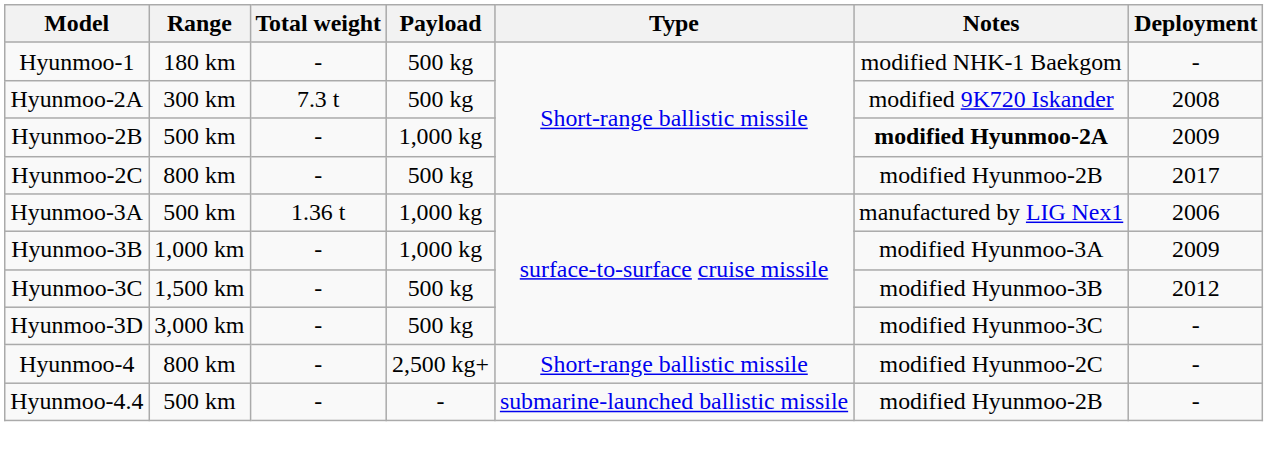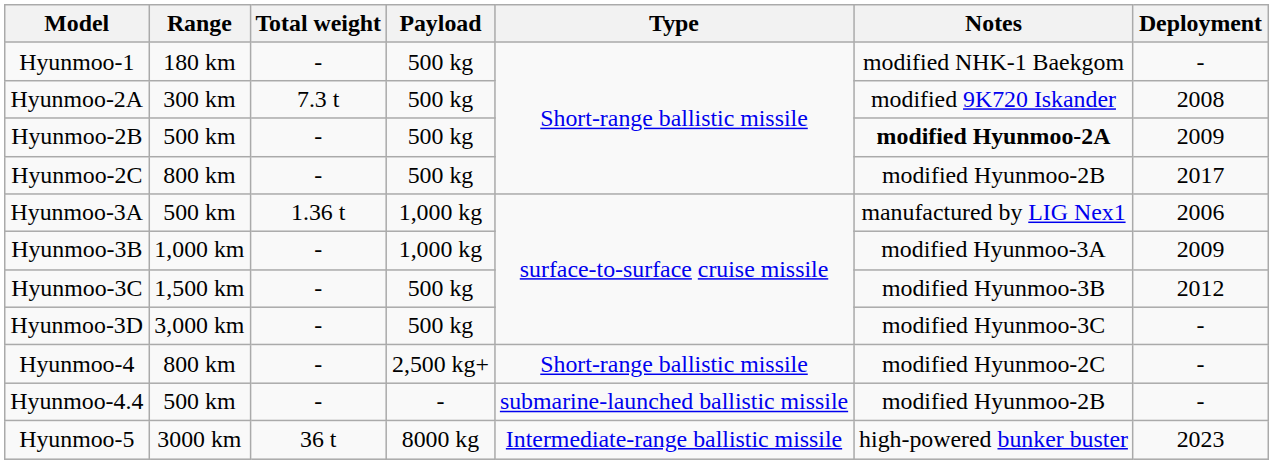 <table class="wikitable">
 <tr>
 <th>Model</th>
 <th>Range</th>
 <th>Total weight</th>
 <th>Payload</th>
 <th>Type</th>
 <th>Notes</th>
 <th>Deployment</th>
 </tr>
 <tr align="center">
 <td>Hyunmoo-1</td>
 <td>180 km</td>
 <td>-</td>
 <td>500 kg</td>
 <td rowspan="4"><a href='#'>Short-range ballistic missile</a></td>
 <td>modified NHK-1 Baekgom</td>
 <td>-</td>
 </tr>
 <tr align="center">
 <td>Hyunmoo-2A</td>
 <td>300 km</td>
 <td>7.3 t</td>
 <td>500 kg</td>
 <td>modified <a href='#'>9K720 Iskander</a></td>
 <td>2008</td>
 </tr>
 <tr align="center">
 <td>Hyunmoo-2B</td>
 <td>500 km</td>
 <td>-</td>
-<td>1,000 kg</td>
+<td>500 kg</td>
 <td><strong>modified Hyunmoo-2A</strong></td>
 <td>2009</td>
 </tr>
 <tr align="center">
 <td>Hyunmoo-2C</td>
 <td>800 km</td>
 <td>-</td>
 <td>500 kg</td>
 <td>modified Hyunmoo-2B</td>
 <td>2017</td>
 </tr>
 <tr align="center">
 <td>Hyunmoo-3A</td>
 <td>500 km</td>
 <td>1.36 t</td>
 <td>1,000 kg</td>
 <td rowspan="4"><a href='#'>surface-to-surface</a> <a href='#'>cruise missile</a></td>
 <td>manufactured by <a href='#'>LIG Nex1</a></td>
 <td>2006</td>
 </tr>
 <tr align="center">
 <td>Hyunmoo-3B</td>
 <td>1,000 km</td>
 <td>-</td>
 <td>1,000 kg</td>
 <td>modified Hyunmoo-3A</td>
 <td>2009</td>
 </tr>
 <tr align="center">
 <td>Hyunmoo-3C</td>
 <td>1,500 km</td>
 <td>-</td>
 <td>500 kg</td>
 <td>modified Hyunmoo-3B</td>
 <td>2012</td>
 </tr>
 <tr align="center">
 <td>Hyunmoo-3D</td>
 <td>3,000 km</td>
 <td>-</td>
 <td>500 kg</td>
 <td>modified Hyunmoo-3C</td>
 <td>-</td>
 </tr>
 <tr align="center">
 <td>Hyunmoo-4</td>
 <td>800 km</td>
 <td>-</td>
 <td>2,500 kg+</td>
 <td><a href='#'>Short-range ballistic missile</a></td>
 <td>modified Hyunmoo-2C</td>
 <td>-</td>
 </tr>
 <tr align="center">
 <td>Hyunmoo-4.4</td>
 <td>500 km</td>
 <td>-</td>
 <td>-</td>
 <td><a href='#'>submarine-launched ballistic missile</a></td>
 <td>modified Hyunmoo-2B</td>
 <td>-</td>
 </tr>
+<tr align="center">
+<td>Hyunmoo-5</td>
+<td>3000 km</td>
+<td>36 t</td>
+<td>8000 kg</td>
+<td><a href='#'>Intermediate-range ballistic missile</a></td>
+<td>high-powered <a href='#'>bunker buster</a></td>
+<td>2023</td>
+</tr>
 </table>
